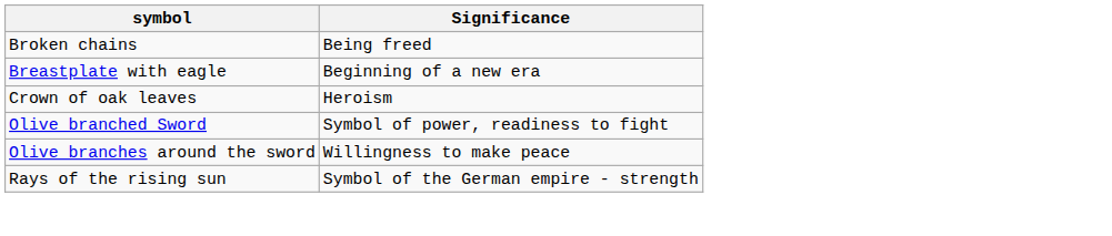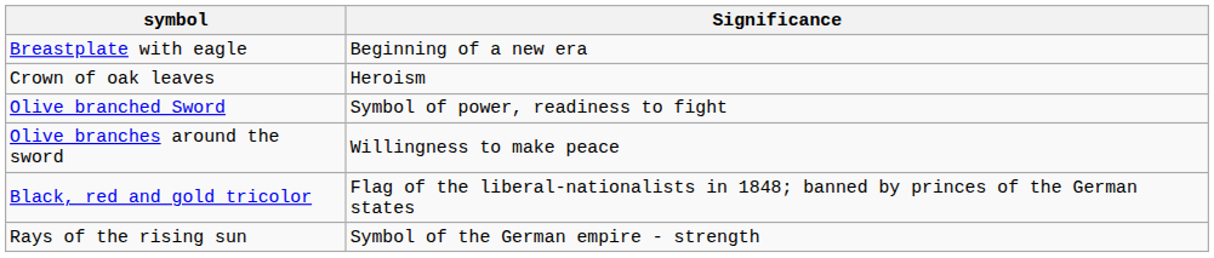 <table class="wikitable" border="1">
 <tr>
 <th>symbol</th>
 <th>Significance</th>
-</tr>
-<tr>
-<td>Broken chains</td>
-<td>Being freed</td>
 </tr>
 <tr>
 <td><a href='#'>Breastplate</a> with eagle</td>
 <td>Beginning of a new era</td>
 </tr>
 <tr>
 <td>Crown of oak leaves</td>
 <td>Heroism</td>
 </tr>
 <tr>
 <td><a href='#'>Olive branched Sword</a></td>
 <td>Symbol of power, readiness to fight</td>
 </tr>
 <tr>
 <td><a href='#'>Olive branches</a> around the sword</td>
 <td>Willingness to make peace</td>
 </tr>
 <tr>
+<td><a href='#'>Black, red and gold tricolor</a></td>
+<td>Flag of the liberal-nationalists in 1848; banned by princes of the German states</td>
+</tr>
+<tr>
 <td>Rays of the rising sun</td>
 <td>Symbol of the German empire - strength</td>
 </tr>
 </table>
